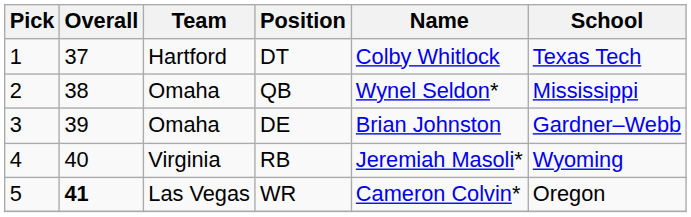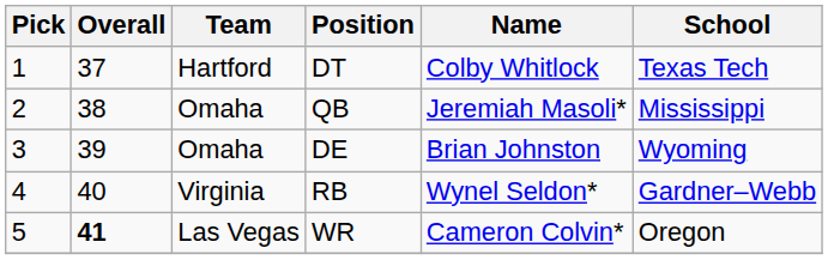 <table class="wikitable">
 <tr>
 <th>Pick</th>
 <th>Overall</th>
 <th>Team</th>
 <th>Position</th>
 <th>Name</th>
 <th>School</th>
 </tr>
 <tr>
 <td>1</td>
 <td>37</td>
 <td>Hartford</td>
 <td>DT</td>
 <td><a href='#'>Colby Whitlock</a></td>
 <td><a href='#'>Texas Tech</a></td>
 </tr>
 <tr>
 <td>2</td>
 <td>38</td>
 <td>Omaha</td>
 <td>QB</td>
-<td><a href='#'>Wynel Seldon</a>*</td>
+<td><a href='#'>Jeremiah Masoli</a>*</td>
 <td><a href='#'>Mississippi</a></td>
 </tr>
 <tr>
 <td>3</td>
 <td>39</td>
 <td>Omaha</td>
 <td>DE</td>
 <td><a href='#'>Brian Johnston</a></td>
-<td><a href='#'>Gardner–Webb</a></td>
+<td><a href='#'>Wyoming</a></td>
 </tr>
 <tr>
 <td>4</td>
 <td>40</td>
 <td>Virginia</td>
 <td>RB</td>
-<td><a href='#'>Jeremiah Masoli</a>*</td>
-<td><a href='#'>Wyoming</a></td>
+<td><a href='#'>Wynel Seldon</a>*</td>
+<td><a href='#'>Gardner–Webb</a></td>
 </tr>
 <tr>
 <td>5</td>
 <td><strong>41</strong></td>
 <td>Las Vegas</td>
 <td>WR</td>
 <td><a href='#'>Cameron Colvin</a>*</td>
 <td>Oregon</td>
 </tr>
 <tr>
 </tr>
 </table>
